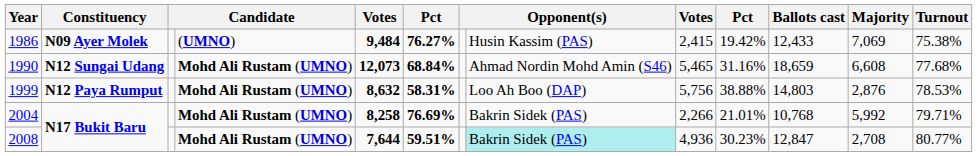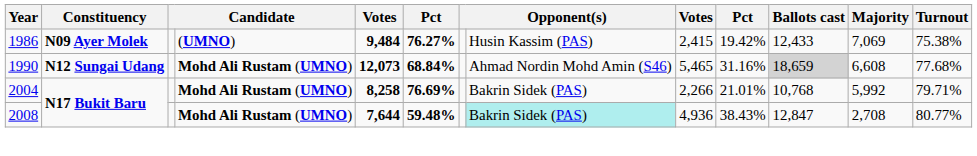 <table class="wikitable" style="margin:0.5em ; font-size:95%">
 <tr>
 <th>Year</th>
 <th>Constituency</th>
 <th colspan=2>Candidate</th>
 <th>Votes</th>
 <th>Pct</th>
 <th colspan=2>Opponent(s)</th>
 <th>Votes</th>
 <th>Pct</th>
 <th>Ballots cast</th>
 <th>Majority</th>
 <th>Turnout</th>
 </tr>
 <tr>
 <td><a href='#'>1986</a></td>
 <td><strong>N09 <a href='#'>Ayer Molek</a></strong></td>
 <td></td>
 <td> (<a href='#'><strong>UMNO</strong></a>)</td>
 <td align="right"><strong>9,484</strong></td>
 <td><strong>76.27%</strong></td>
 <td></td>
 <td>Husin Kassim (<a href='#'>PAS</a>)</td>
 <td align="right">2,415</td>
 <td>19.42%</td>
 <td>12,433</td>
 <td>7,069</td>
 <td>75.38%</td>
 </tr>
 <tr>
 <td><a href='#'>1990</a></td>
 <td><strong>N12 <a href='#'>Sungai Udang</a></strong></td>
 <td></td>
 <td><strong>Mohd Ali Rustam</strong> (<a href='#'><strong>UMNO</strong></a>)</td>
 <td align="right"><strong>12,073</strong></td>
 <td><strong>68.84%</strong></td>
 <td></td>
 <td>Ahmad Nordin Mohd Amin (<a href='#'>S46</a>)</td>
 <td align="right">5,465</td>
 <td>31.16%</td>
-<td>18,659</td>
+<td style="background: lightgrey;">18,659</td>
 <td>6,608</td>
 <td>77.68%</td>
-</tr>
-<tr>
-<td><a href='#'>1999</a></td>
-<td><strong>N12 <a href='#'>Paya Rumput</a></strong></td>
-<td></td>
-<td><strong>Mohd Ali Rustam</strong> (<a href='#'><strong>UMNO</strong></a>)</td>
-<td align="right"><strong>8,632</strong></td>
-<td><strong>58.31%</strong></td>
-<td></td>
-<td>Loo Ah Boo (<a href='#'>DAP</a>)</td>
-<td align="right">5,756</td>
-<td>38.88%</td>
-<td>14,803</td>
-<td>2,876</td>
-<td>78.53%</td>
 </tr>
 <tr>
 <td><a href='#'>2004</a></td>
 <td rowspan=2><strong>N17 <a href='#'>Bukit Baru</a></strong></td>
 <td></td>
 <td><strong>Mohd Ali Rustam</strong> (<a href='#'><strong>UMNO</strong></a>)</td>
 <td align="right"><strong>8,258</strong></td>
 <td><strong>76.69%</strong></td>
 <td></td>
 <td>Bakrin Sidek (<a href='#'>PAS</a>)</td>
 <td align="right">2,266</td>
 <td>21.01%</td>
 <td>10,768</td>
 <td>5,992</td>
 <td>79.71%</td>
 </tr>
 <tr>
 <td><a href='#'>2008</a></td>
 <td></td>
 <td><strong>Mohd Ali Rustam</strong> (<a href='#'><strong>UMNO</strong></a>)</td>
 <td align="right"><strong>7,644</strong></td>
-<td><strong>59.51%</strong></td>
+<td><strong>59.48%</strong></td>
 <td></td>
 <td style="background: paleturquoise;">Bakrin Sidek (<a href='#'>PAS</a>)</td>
 <td align="right">4,936</td>
-<td>30.23%</td>
+<td>38.43%</td>
 <td>12,847</td>
 <td>2,708</td>
 <td>80.77%</td>
 </tr>
 </table>
